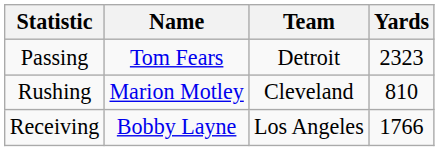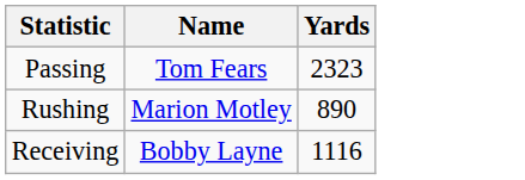 <table class="wikitable">
 <tr>
 <th>Statistic</th>
 <th>Name</th>
-<th>Team</th>
 <th>Yards</th>
 </tr>
 <tr align="center">
 <td>Passing</td>
 <td><a href='#'>Tom Fears</a></td>
-<td>Detroit</td>
 <td>2323</td>
 </tr>
 <tr align="center">
 <td>Rushing</td>
 <td><a href='#'>Marion Motley</a></td>
-<td>Cleveland</td>
-<td>810</td>
+<td>890</td>
 </tr>
 <tr align="center">
 <td>Receiving</td>
 <td><a href='#'>Bobby Layne</a></td>
-<td>Los Angeles</td>
-<td>1766</td>
+<td>1116</td>
 </tr>
 </table>
